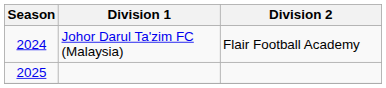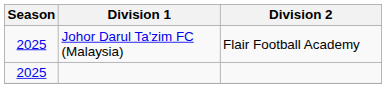 <table class="wikitable" style="text-align:center">
 <tr>
 <th width='30'>Season</th>
 <th width='185'>Division 1</th>
 <th width='185'>Division 2</th>
 </tr>
 <tr>
-<td><a href='#'> 2024</a></td>
+<td><a href='#'> 2025</a></td>
 <td align='left'><a href='#'>Johor Darul Ta'zim FC</a> (Malaysia)</td>
 <td align='left'>Flair Football Academy</td>
 </tr>
 <tr>
 <td><a href='#'> 2025</a></td>
 <td align='left'></td>
 <td align='left'></td>
 </tr>
 <tr>
 </tr>
 </table>
